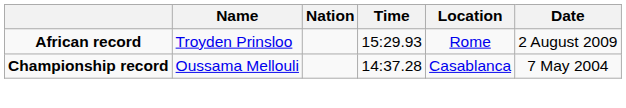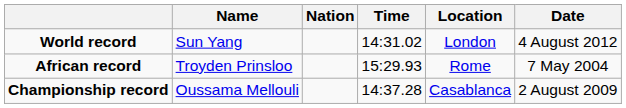 <table class=wikitable style=text-align:center>
 <tr>
 <th></th>
 <th>Name</th>
 <th>Nation</th>
 <th>Time</th>
 <th>Location</th>
 <th>Date</th>
 </tr>
 <tr>
+<td><strong>World record</strong></td>
+<td align=left><a href='#'>Sun Yang</a></td>
+<td align=left></td>
+<td align=left>14:31.02</td>
+<td><a href='#'>London</a></td>
+<td>4 August 2012</td>
+</tr>
+<tr>
 <td><strong>African record</strong></td>
 <td align=left><a href='#'>Troyden Prinsloo</a></td>
 <td align=left></td>
 <td align=left>15:29.93</td>
 <td><a href='#'>Rome</a></td>
-<td>2 August 2009</td>
+<td>7 May 2004</td>
 </tr>
 <tr>
 <td><strong>Championship record</strong></td>
 <td align=left><a href='#'>Oussama Mellouli</a></td>
 <td align=left></td>
 <td align=left>14:37.28</td>
 <td><a href='#'>Casablanca</a></td>
-<td>7 May 2004</td>
+<td>2 August 2009</td>
 </tr>
 </table>
